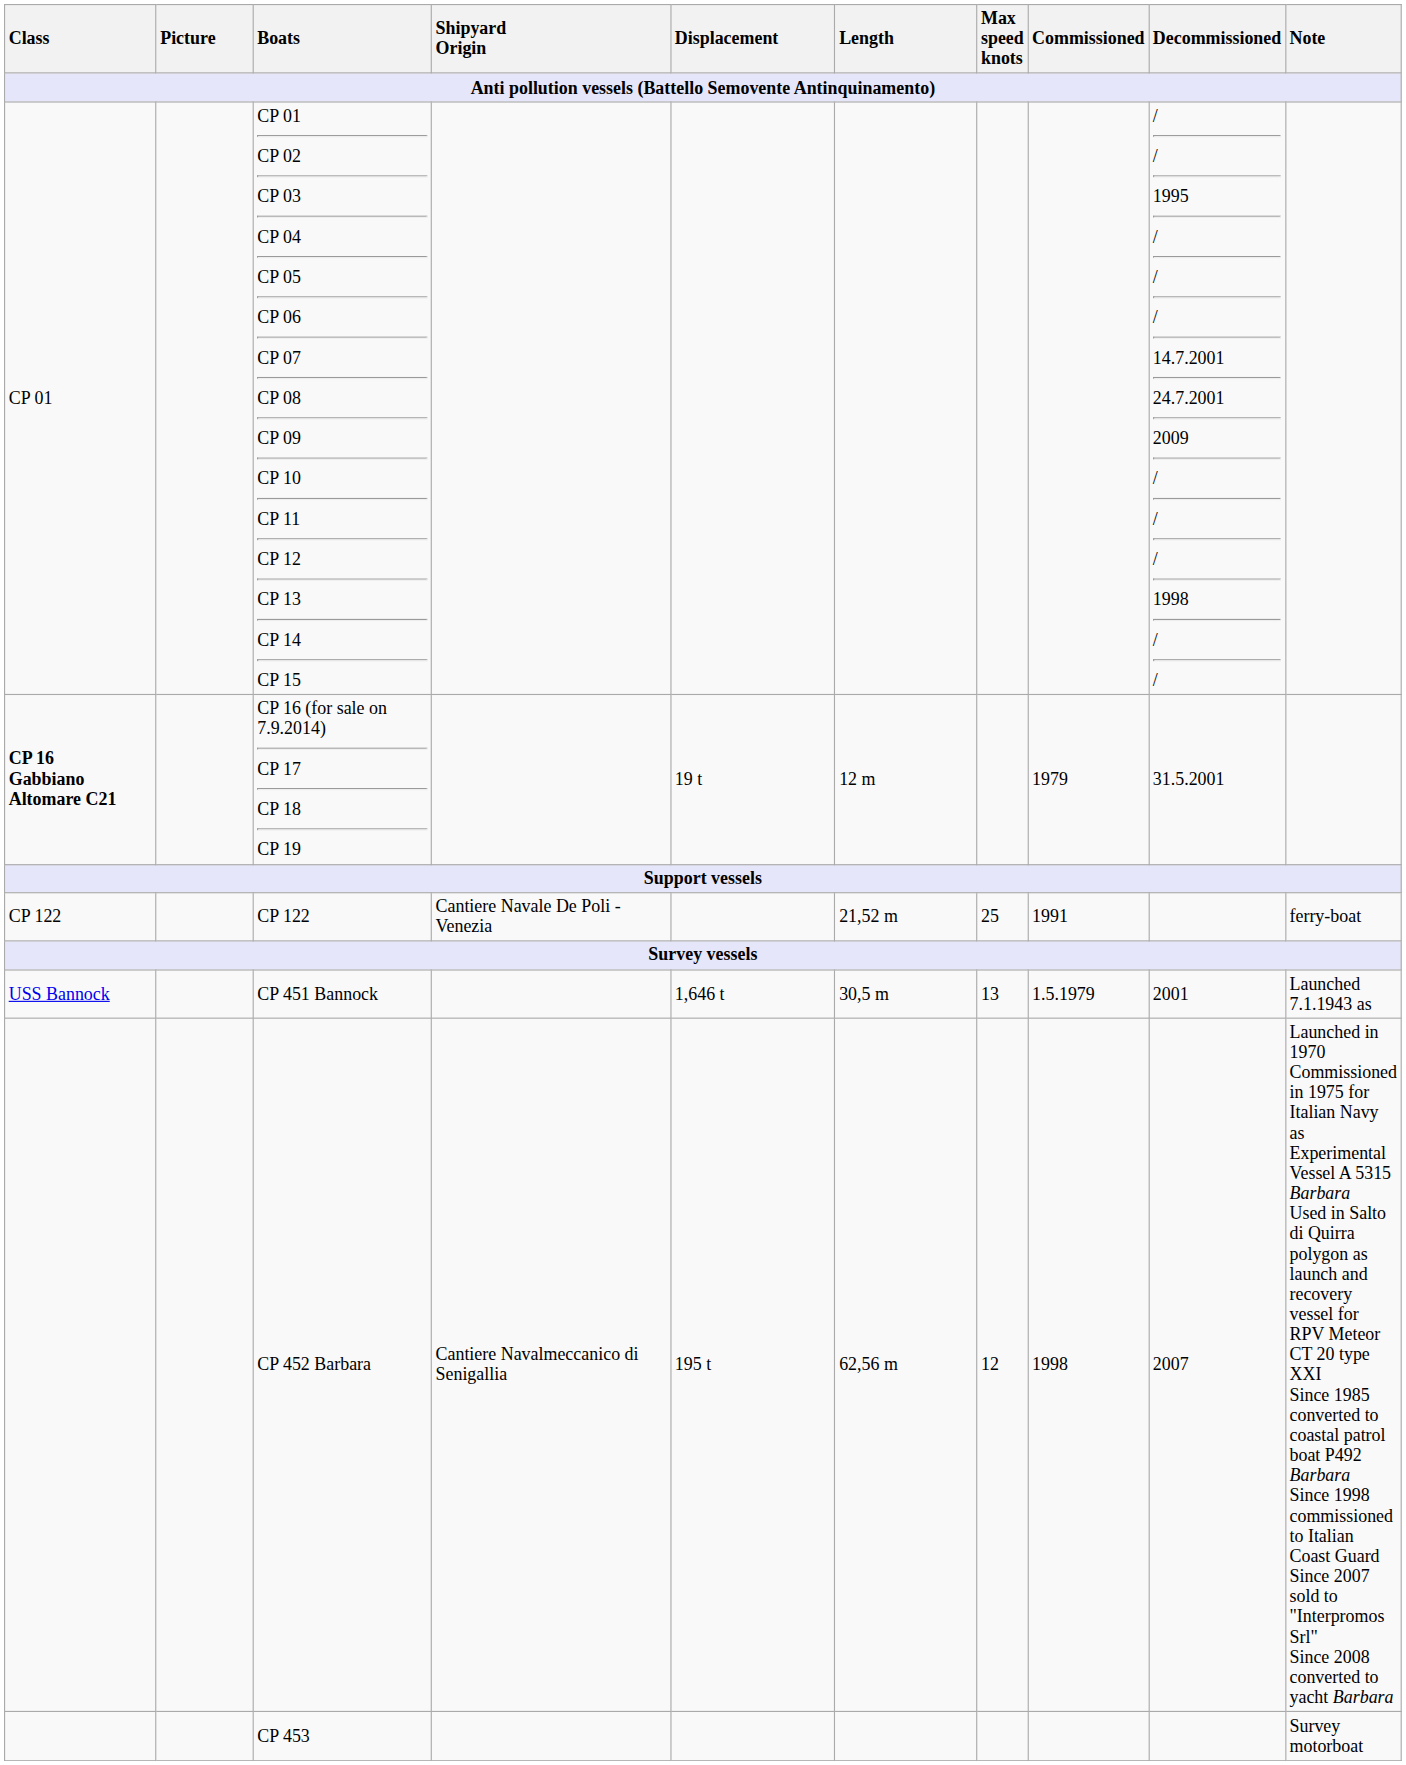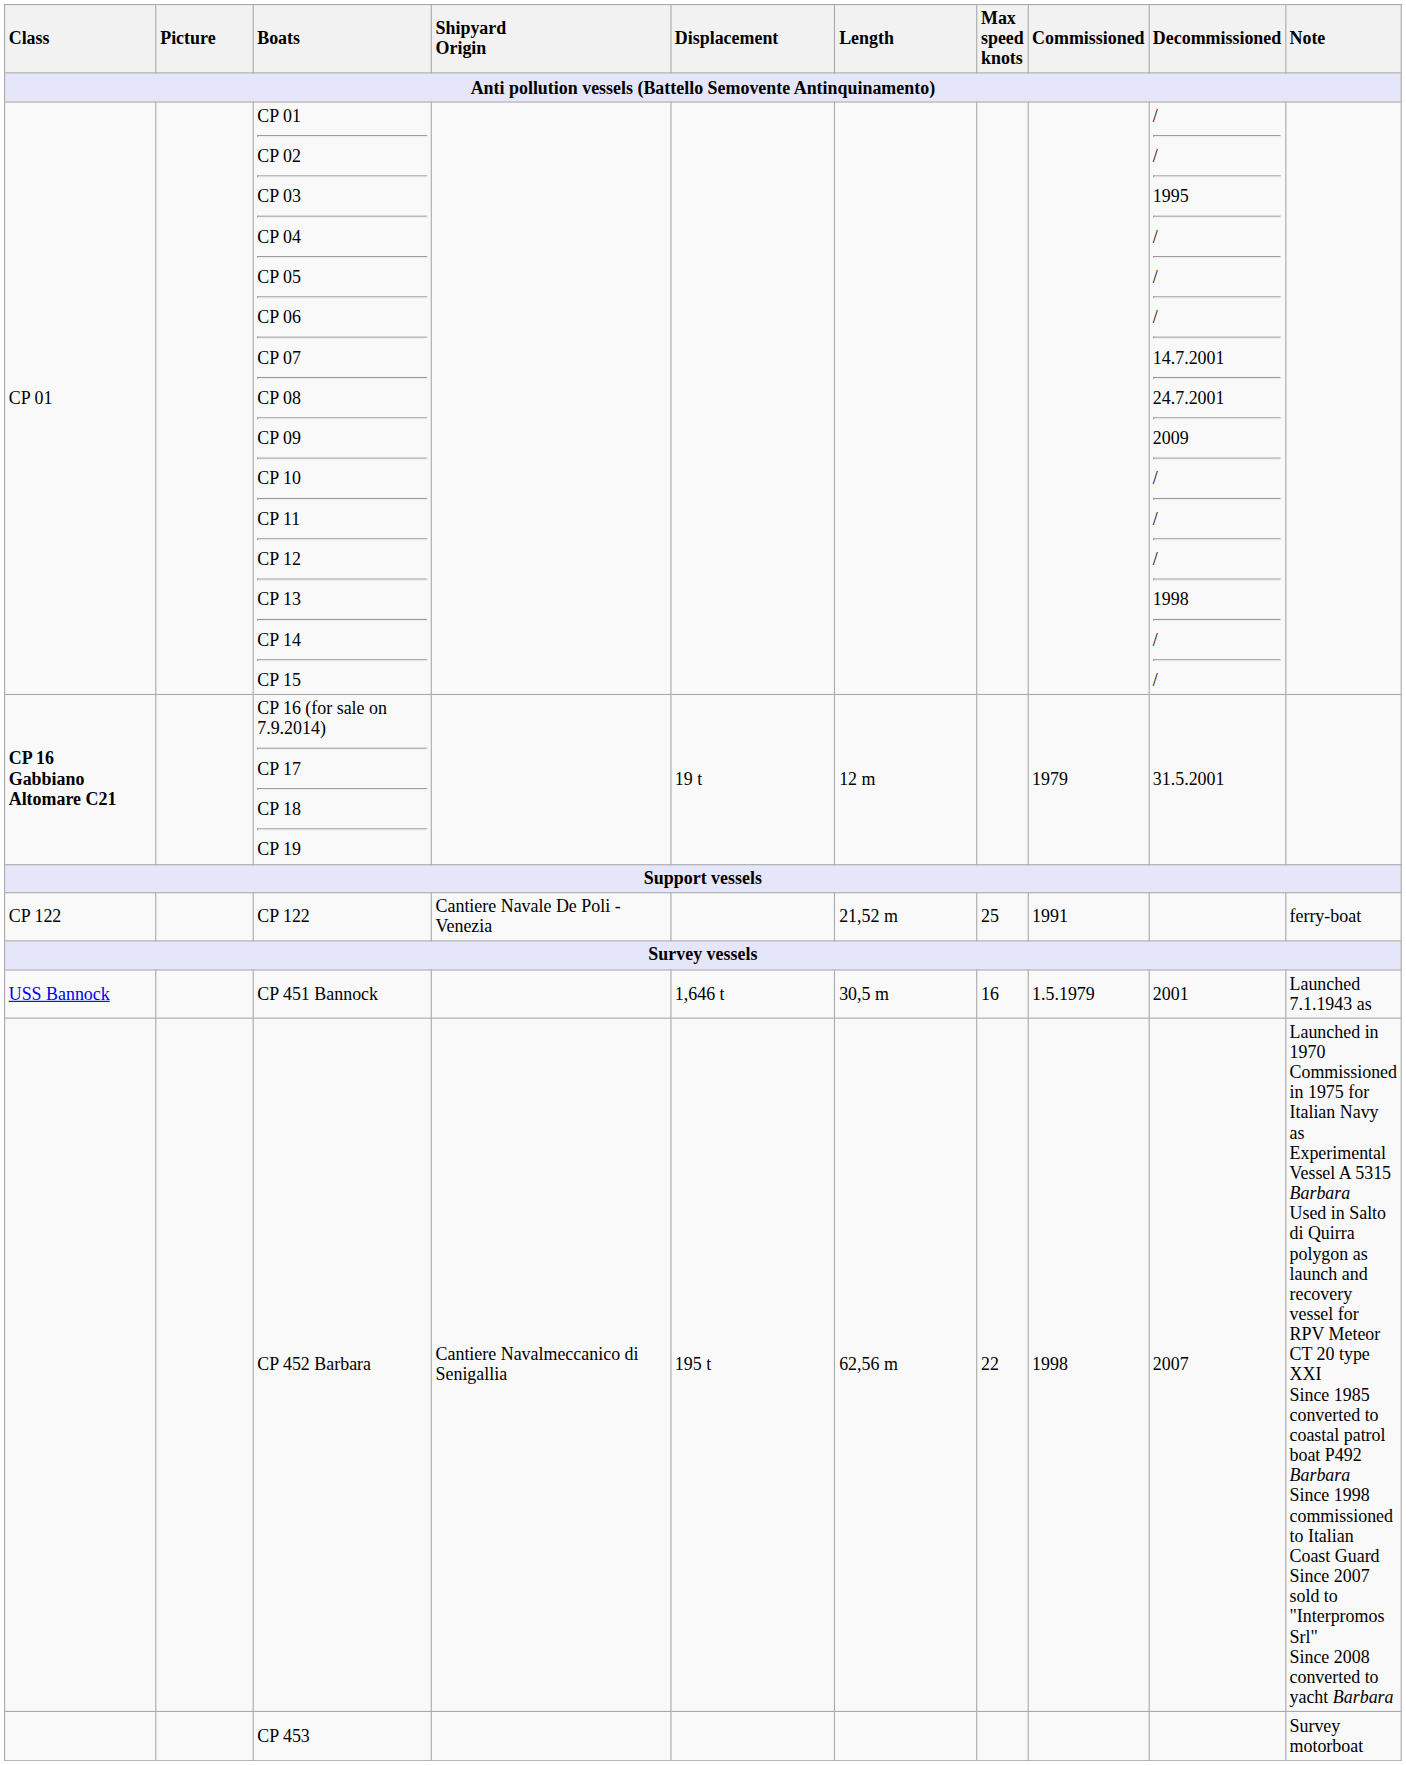 <table class="wikitable">
 <tr>
 <th style="text-align:left; width:15%;">Class</th>
 <th style="text-align:left; width:9%;">Picture</th>
 <th style="text-align:left; width:19%;">Boats</th>
 <th style="text-align:left; width:24%;">Shipyard<br>Origin</th>
 <th style="text-align:left; width:15%;">Displacement</th>
 <th style="text-align:left; width:15%;">Length</th>
 <th style="text-align:left; width:15%;">Max<br>speed<br>knots</th>
 <th style="text-align:left; width:20%;">Commissioned</th>
 <th style="text-align:left; width:20%;">Decommissioned</th>
 <th style="text-align:left; width:20%;">Note</th>
 </tr>
 <tr>
 <th colspan="10" style="background: lavender;">Anti pollution vessels (Battello Semovente Antinquinamento)</th>
 </tr>
 <tr>
 <td>CP 01</td>
 <td></td>
 <td>CP 01<hr>CP 02<hr>CP 03<hr>CP 04<hr>CP 05<hr>CP 06<hr>CP 07<hr>CP 08<hr>CP 09<hr>CP 10<hr>CP 11<hr>CP 12<hr>CP 13<hr>CP 14<hr>CP 15</td>
 <td></td>
 <td></td>
 <td></td>
 <td></td>
 <td></td>
 <td>/<hr>/<hr>1995<hr>/<hr>/<hr>/<hr>14.7.2001<hr>24.7.2001<hr>2009<hr>/<hr>/<hr>/<hr>1998<hr>/<hr>/</td>
 <td></td>
 </tr>
 <tr>
 <td><strong>CP 16<br>Gabbiano Altomare C21</strong></td>
 <td></td>
 <td>CP 16 (for sale on 7.9.2014)<hr>CP 17<hr>CP 18<hr>CP 19</td>
 <td><br></td>
 <td>19 t</td>
 <td>12 m</td>
 <td></td>
 <td>1979</td>
 <td>31.5.2001</td>
 <td></td>
 </tr>
 <tr>
 <th colspan="10" style="background: lavender;">Support vessels</th>
 </tr>
 <tr>
 <td>CP 122</td>
 <td></td>
 <td>CP 122</td>
 <td>Cantiere Navale De Poli - Venezia<br></td>
 <td></td>
 <td>21,52 m</td>
 <td>25</td>
 <td>1991</td>
 <td></td>
 <td>ferry-boat</td>
 </tr>
 <tr>
 <th colspan="10" style="background: lavender;">Survey vessels</th>
 </tr>
 <tr>
 <td><a href='#'>USS Bannock</a></td>
 <td></td>
 <td>CP 451 Bannock</td>
 <td></td>
 <td>1,646 t</td>
 <td>30,5 m</td>
-<td>13</td>
+<td>16</td>
 <td>1.5.1979</td>
 <td>2001</td>
 <td>Launched 7.1.1943 as </td>
 </tr>
 <tr>
 <td></td>
 <td></td>
 <td>CP 452 Barbara</td>
 <td>Cantiere Navalmeccanico di Senigallia<br></td>
 <td>195 t</td>
 <td>62,56 m</td>
-<td>12</td>
+<td>22</td>
 <td>1998</td>
 <td>2007</td>
 <td>Launched in 1970<br>Commissioned in 1975 for Italian Navy as Experimental Vessel A 5315 <em>Barbara</em><br>Used in Salto di Quirra polygon as launch and recovery vessel for RPV Meteor CT 20 type XXI<br>Since 1985 converted to coastal patrol boat P492 <em>Barbara</em><br>Since 1998 commissioned to Italian Coast Guard<br>Since 2007 sold to "Interpromos Srl"<br>Since 2008 converted to yacht <em>Barbara</em></td>
 </tr>
 <tr>
 <td></td>
 <td></td>
 <td>CP 453</td>
 <td></td>
 <td></td>
 <td></td>
 <td></td>
 <td></td>
 <td></td>
 <td>Survey motorboat</td>
 </tr>
 </table>
